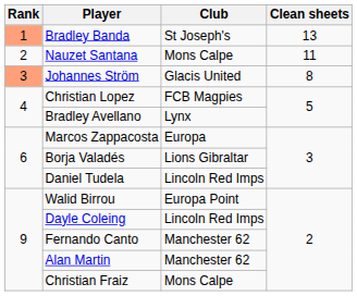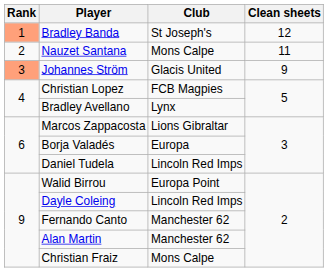 <table class="wikitable" style="text-align:center">
 <tr>
 <th>Rank</th>
 <th>Player</th>
 <th>Club</th>
 <th>Clean sheets</th>
 </tr>
 <tr>
 <td rowspan=1 style="background: lightsalmon;">1</td>
 <td align="left"> <a href='#'>Bradley Banda</a></td>
 <td align="left">St Joseph's</td>
-<td rowspan=1>13</td>
+<td rowspan=1>12</td>
 </tr>
 <tr>
 <td rowspan=1>2</td>
 <td align="left"> <a href='#'>Nauzet Santana</a></td>
 <td align="left">Mons Calpe</td>
 <td rowspan=1>11</td>
 </tr>
 <tr>
 <td rowspan=1 style="background: lightsalmon;">3</td>
 <td align="left"> <a href='#'>Johannes Ström</a></td>
 <td align="left">Glacis United</td>
-<td rowspan=1>8</td>
+<td rowspan=1>9</td>
 </tr>
 <tr>
 <td rowspan=2>4</td>
 <td align="left"> Christian Lopez</td>
 <td align="left">FCB Magpies</td>
 <td rowspan=2>5</td>
 </tr>
 <tr>
 <td align="left"> Bradley Avellano</td>
 <td align="left">Lynx</td>
 </tr>
 <tr>
 <td rowspan=3>6</td>
 <td align="left"> Marcos Zappacosta</td>
-<td align="left">Europa</td>
+<td align="left">Lions Gibraltar</td>
 <td rowspan=3>3</td>
 </tr>
 <tr>
 <td align="left"> Borja Valadés</td>
-<td align="left">Lions Gibraltar</td>
+<td align="left">Europa</td>
 </tr>
 <tr>
 <td align="left"> Daniel Tudela</td>
 <td align="left">Lincoln Red Imps</td>
 </tr>
 <tr>
 <td rowspan=5>9</td>
 <td align="left"> Walid Birrou</td>
 <td align="left">Europa Point</td>
 <td rowspan=5>2</td>
 </tr>
 <tr>
 <td align="left"> <a href='#'>Dayle Coleing</a></td>
 <td align="left">Lincoln Red Imps</td>
 </tr>
 <tr>
 <td align="left"> Fernando Canto</td>
 <td align="left">Manchester 62</td>
 </tr>
 <tr>
 <td align="left"> <a href='#'>Alan Martin</a></td>
 <td align="left">Manchester 62</td>
 </tr>
 <tr>
 <td align="left"> Christian Fraiz</td>
 <td align="left">Mons Calpe</td>
 </tr>
 </table>
